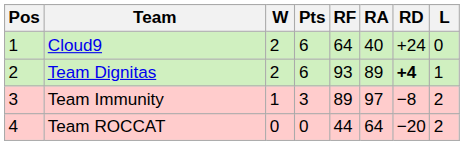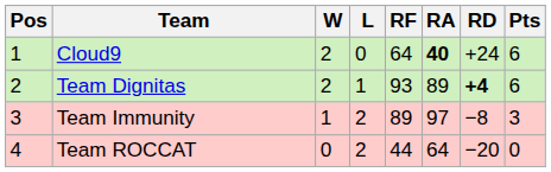 <table class="wikitable">
 <tr>
 <th width="20px">Pos</th>
 <th width="200px">Team</th>
 <th width="20px">W</th>
-<th width="20px">Pts</th>
+<th width="20px">L</th>
 <th width="20px">RF</th>
 <th width="20px">RA</th>
 <th width="20px">RD</th>
-<th width="20px">L</th>
+<th width="20px">Pts</th>
 </tr>
 <tr style="background: #D0F0C0;">
 <td>1</td>
 <td><a href='#'>Cloud9</a></td>
 <td>2</td>
+<td>0</td>
+<td>64</td>
+<td><strong>40</strong></td>
+<td>+24</td>
 <td>6</td>
-<td>64</td>
-<td>40</td>
-<td>+24</td>
-<td>0</td>
 </tr>
 <tr style="background: #D0F0C0;">
 <td>2</td>
 <td><a href='#'>Team Dignitas</a></td>
 <td>2</td>
-<td>6</td>
+<td>1</td>
 <td>93</td>
 <td>89</td>
 <td><strong>+4</strong></td>
-<td>1</td>
+<td>6</td>
 </tr>
 <tr style="background: #FFCCCC;">
 <td>3</td>
 <td>Team Immunity</td>
 <td>1</td>
-<td>3</td>
+<td>2</td>
 <td>89</td>
 <td>97</td>
 <td>−8</td>
-<td>2</td>
+<td>3</td>
 </tr>
 <tr style="background: #FFCCCC;">
 <td>4</td>
 <td>Team ROCCAT</td>
 <td>0</td>
-<td>0</td>
+<td>2</td>
 <td>44</td>
 <td>64</td>
 <td>−20</td>
-<td>2</td>
+<td>0</td>
 </tr>
 </table>
